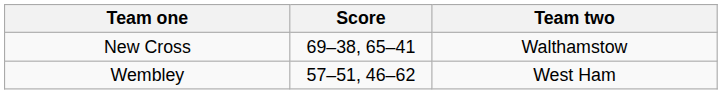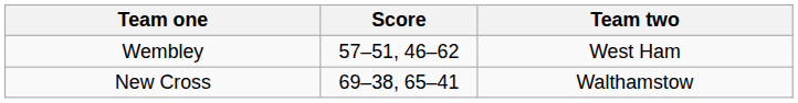 <table class="wikitable" style="text-align: center">
 <tr>
 <th width=250>Team one</th>
 <th width=120>Score</th>
 <th width=250>Team two</th>
 </tr>
 <tr>
+<td>Wembley</td>
+<td>57–51, 46–62</td>
+<td>West Ham</td>
+</tr>
+<tr>
 <td>New Cross</td>
 <td>69–38, 65–41</td>
 <td>Walthamstow</td>
 </tr>
-<tr>
-<td>Wembley</td>
-<td>57–51, 46–62</td>
-<td>West Ham</td>
-</tr>
 </table>
